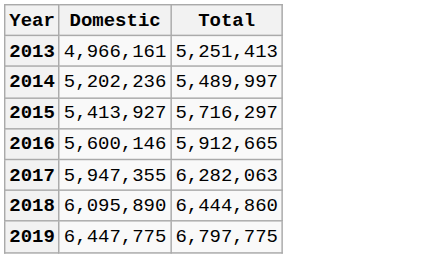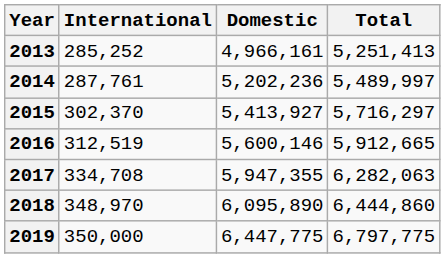 <table class="wikitable">
 <tr>
 <th scope="col">Year</th>
+<th scope="col">International</th>
 <th scope="col">Domestic</th>
 <th scope="col">Total</th>
 </tr>
 <tr>
 <th scope="row">2013</th>
+<td>285,252</td>
 <td>4,966,161</td>
 <td>5,251,413</td>
 </tr>
 <tr>
 <th scope="row">2014</th>
+<td>287,761</td>
 <td>5,202,236</td>
 <td>5,489,997</td>
 </tr>
 <tr>
 <th scope="row">2015</th>
+<td>302,370</td>
 <td>5,413,927</td>
 <td>5,716,297</td>
 </tr>
 <tr>
 <th scope="row">2016</th>
+<td>312,519</td>
 <td>5,600,146</td>
 <td>5,912,665</td>
 </tr>
 <tr>
 <th scope="row">2017</th>
+<td>334,708</td>
 <td>5,947,355</td>
 <td>6,282,063</td>
 </tr>
 <tr>
 <th scope="row">2018</th>
+<td>348,970</td>
 <td>6,095,890</td>
 <td>6,444,860</td>
 </tr>
 <tr>
 <th scope="row">2019</th>
+<td>350,000</td>
 <td>6,447,775</td>
 <td>6,797,775</td>
 </tr>
 </table>
